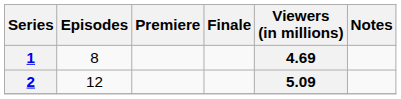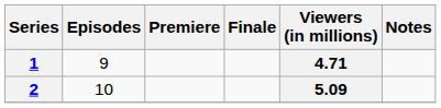 <table class="wikitable"  style="text-align:center">
 <tr style="background:#e0e0e0;">
 <th>Series</th>
 <th>Episodes</th>
 <th>Premiere</th>
 <th>Finale</th>
 <th>Viewers<br>(in millions)</th>
 <th>Notes</th>
 </tr>
 <tr>
 <th><a href='#'>1</a></th>
-<td>8</td>
+<td>9</td>
 <td></td>
 <td></td>
-<th>4.69</th>
+<th>4.71</th>
 <td></td>
 </tr>
 <tr>
 <th><a href='#'>2</a></th>
-<td>12</td>
+<td>10</td>
 <td></td>
 <td></td>
 <th>5.09</th>
 <td></td>
 </tr>
 <tr>
 </tr>
 </table>
